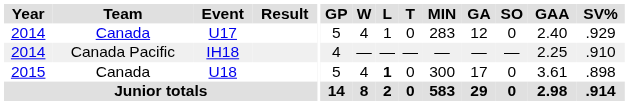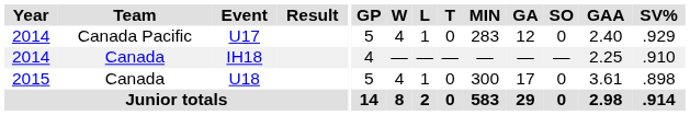 <table border="0" cellpadding="1" cellspacing="0" ID="Table3" style="text-align:center; width:40em;">
 <tr bgcolor="#e0e0e0">
 <th>Year</th>
 <th>Team</th>
 <th>Event</th>
 <th>Result</th>
 <th rowspan="100" bgcolor="#ffffff"></th>
 <th>GP</th>
 <th>W</th>
 <th>L</th>
 <th>T</th>
 <th>MIN</th>
 <th>GA</th>
 <th>SO</th>
 <th>GAA</th>
 <th>SV%</th>
 </tr>
 <tr>
 <td><a href='#'>2014</a></td>
-<td><a href='#'>Canada</a></td>
+<td>Canada Pacific</td>
 <td><a href='#'>U17</a></td>
 <td></td>
 <td>5</td>
 <td>4</td>
 <td>1</td>
 <td>0</td>
 <td>283</td>
 <td>12</td>
 <td>0</td>
 <td>2.40</td>
 <td>.929</td>
 </tr>
 <tr bgcolor="#f0f0f0">
 <td><a href='#'>2014</a></td>
-<td>Canada Pacific</td>
+<td><a href='#'>Canada</a></td>
 <td><a href='#'>IH18</a></td>
 <td></td>
 <td>4</td>
 <td>—</td>
 <td>—</td>
 <td>—</td>
 <td>—</td>
 <td>—</td>
 <td>—</td>
 <td>2.25</td>
 <td>.910</td>
 </tr>
 <tr>
 <td><a href='#'>2015</a></td>
 <td>Canada</td>
 <td><a href='#'>U18</a></td>
 <td></td>
 <td>5</td>
 <td>4</td>
-<td><strong>1</strong></td>
+<td>1</td>
 <td>0</td>
 <td>300</td>
 <td>17</td>
 <td>0</td>
 <td>3.61</td>
 <td>.898</td>
 </tr>
 <tr bgcolor="#e0e0e0">
 <th colspan="4">Junior totals</th>
 <th>14</th>
 <th>8</th>
 <th>2</th>
 <th>0</th>
 <th>583</th>
 <th>29</th>
 <th>0</th>
 <th>2.98</th>
 <th>.914</th>
 </tr>
 </table>
